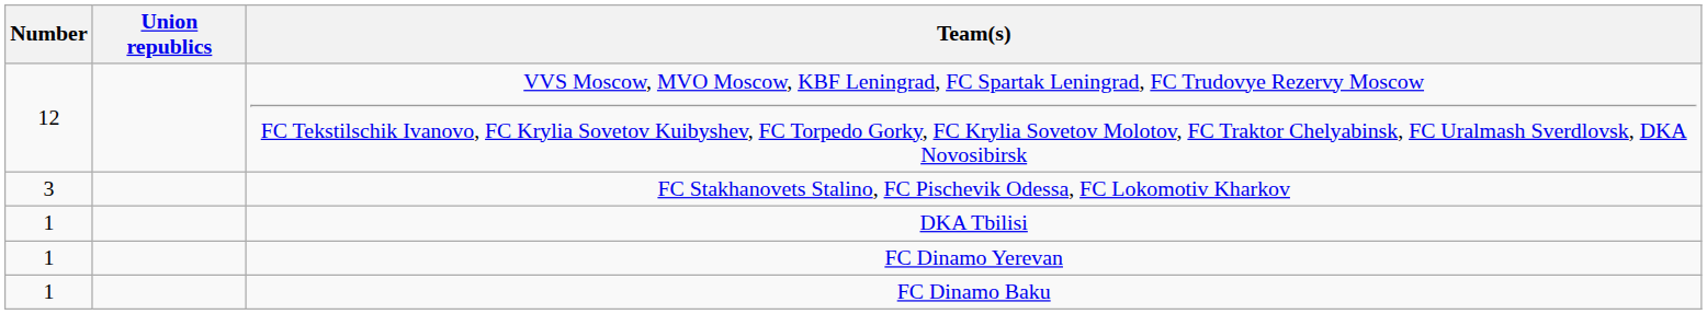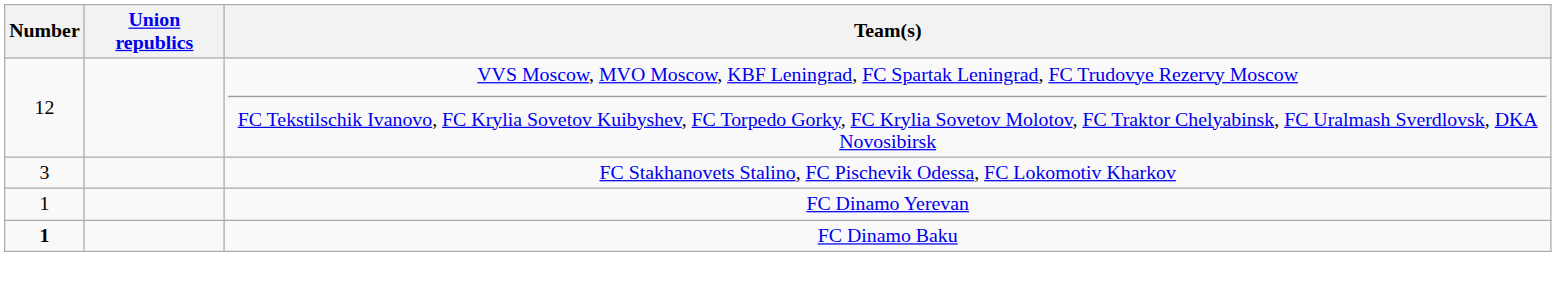 <table class="wikitable" style="text-align:center">
 <tr>
 <th>Number</th>
 <th><a href='#'>Union republics</a></th>
 <th>Team(s)</th>
 </tr>
 <tr>
 <td rowspan="1">12</td>
 <td align="left"></td>
 <td><a href='#'>VVS Moscow</a>, <a href='#'>MVO Moscow</a>, <a href='#'>KBF Leningrad</a>, <a href='#'>FC Spartak Leningrad</a>, <a href='#'>FC Trudovye Rezervy Moscow</a><hr><a href='#'>FC Tekstilschik Ivanovo</a>, <a href='#'>FC Krylia Sovetov Kuibyshev</a>, <a href='#'>FC Torpedo Gorky</a>, <a href='#'>FC Krylia Sovetov Molotov</a>, <a href='#'>FC Traktor Chelyabinsk</a>, <a href='#'>FC Uralmash Sverdlovsk</a>, <a href='#'>DKA Novosibirsk</a></td>
 </tr>
 <tr>
 <td rowspan="1">3</td>
 <td align="left"></td>
 <td><a href='#'>FC Stakhanovets Stalino</a>, <a href='#'>FC Pischevik Odessa</a>, <a href='#'>FC Lokomotiv Kharkov</a></td>
 </tr>
 <tr>
 <td rowspan="1">1</td>
 <td align="left"></td>
-<td><a href='#'>DKA Tbilisi</a></td>
-</tr>
-<tr>
-<td rowspan="1">1</td>
-<td align="left"></td>
 <td><a href='#'>FC Dinamo Yerevan</a></td>
 </tr>
 <tr>
-<td rowspan="1">1</td>
+<td rowspan="1"><strong>1</strong></td>
 <td align="left"></td>
 <td><a href='#'>FC Dinamo Baku</a></td>
 </tr>
 </table>
